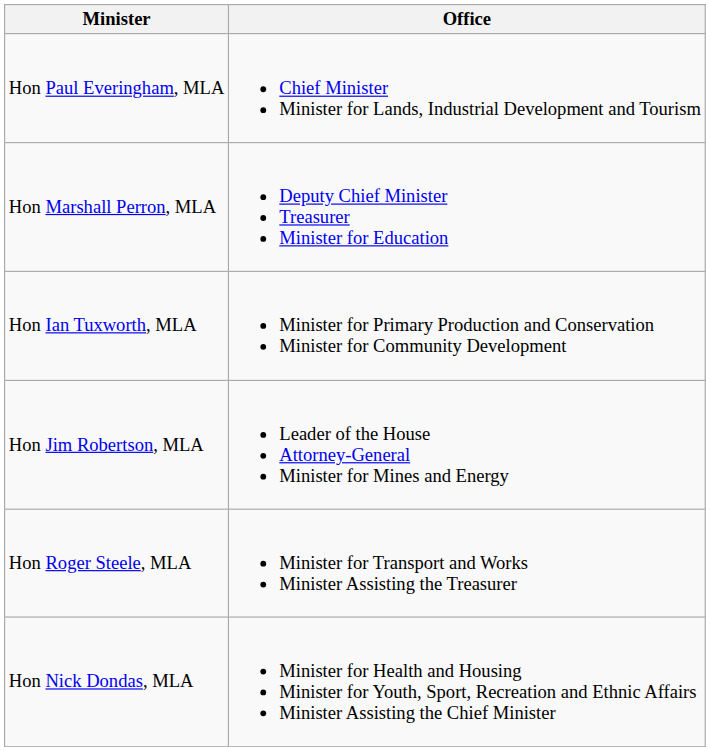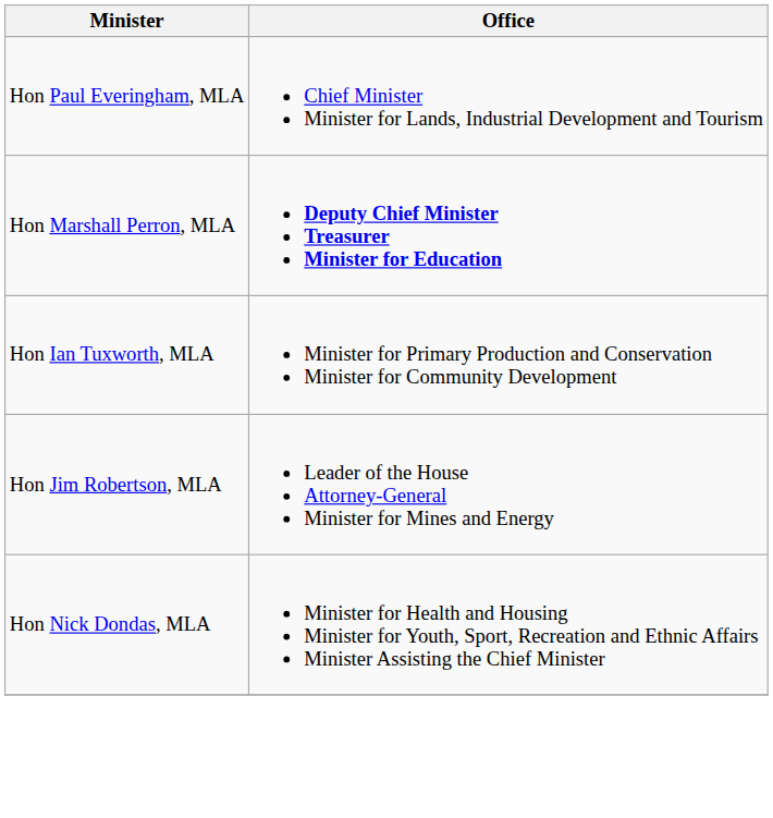 <table class="wikitable">
 <tr>
 <th>Minister</th>
 <th>Office</th>
 </tr>
 <tr>
 <td>Hon <a href='#'>Paul Everingham</a>, MLA</td>
 <td><br><ul><li><a href='#'>Chief Minister</a></li><li>Minister for Lands, Industrial Development and Tourism</li></ul></td>
 </tr>
 <tr>
 <td>Hon <a href='#'>Marshall Perron</a>, MLA</td>
-<td><br><ul><li><a href='#'>Deputy Chief Minister</a></li><li><a href='#'>Treasurer</a></li><li><a href='#'>Minister for Education</a></li></ul></td>
+<td><strong><br><ul><li><a href='#'>Deputy Chief Minister</a></li><li><a href='#'>Treasurer</a></li><li><a href='#'>Minister for Education</a></li></ul></strong></td>
 </tr>
 <tr>
 <td>Hon <a href='#'>Ian Tuxworth</a>, MLA</td>
 <td><br><ul><li>Minister for Primary Production and Conservation</li><li>Minister for Community Development</li></ul></td>
 </tr>
 <tr>
 <td>Hon <a href='#'>Jim Robertson</a>, MLA</td>
 <td><br><ul><li>Leader of the House</li><li><a href='#'>Attorney-General</a></li><li>Minister for Mines and Energy</li></ul></td>
 </tr>
 <tr>
-<td>Hon <a href='#'>Roger Steele</a>, MLA</td>
-<td><br><ul><li>Minister for Transport and Works</li><li>Minister Assisting the Treasurer</li></ul></td>
-</tr>
-<tr>
 <td>Hon <a href='#'>Nick Dondas</a>, MLA</td>
 <td><br><ul><li>Minister for Health and Housing</li><li>Minister for Youth, Sport, Recreation and Ethnic Affairs</li><li>Minister Assisting the Chief Minister</li></ul></td>
 </tr>
 <tr>
 </tr>
 </table>
